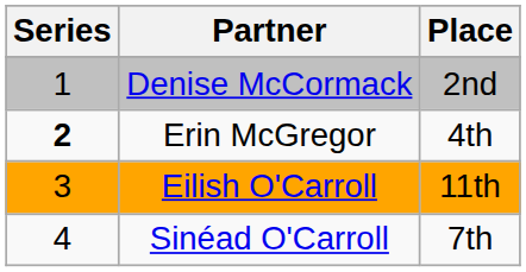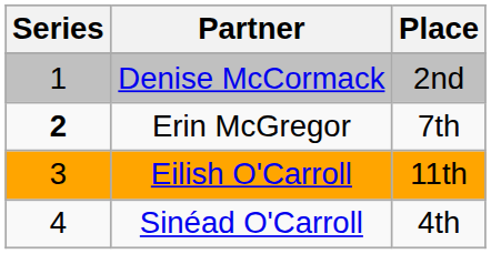 <table class="wikitable sortable" style="margin:auto; text-align:center;">
 <tr>
 <th>Series</th>
 <th>Partner</th>
 <th>Place</th>
 </tr>
 <tr>
 </tr>
 <tr bgcolor="silver">
 <td>1</td>
 <td><a href='#'>Denise McCormack</a></td>
 <td>2nd</td>
 </tr>
 <tr>
 <td><strong>2</strong></td>
 <td>Erin McGregor</td>
-<td>4th</td>
+<td>7th</td>
 </tr>
 <tr bgcolor="orange">
 <td>3</td>
 <td><a href='#'>Eilish O'Carroll</a></td>
 <td>11th</td>
 </tr>
 <tr>
 <td>4</td>
 <td><a href='#'>Sinéad O'Carroll</a></td>
-<td>7th</td>
+<td>4th</td>
 </tr>
 </table>
